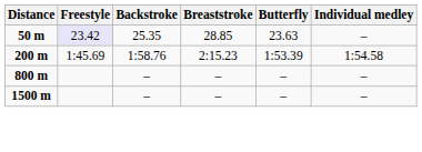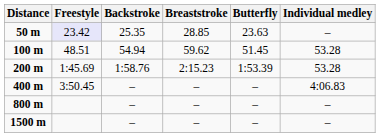 <table class="wikitable" style="text-align:center">
 <tr>
 <th>Distance</th>
 <th>Freestyle</th>
 <th>Backstroke</th>
 <th>Breaststroke</th>
 <th>Butterfly</th>
 <th>Individual medley</th>
 </tr>
 <tr>
 <td><strong>50 m</strong></td>
 <td style="background: lavender;">23.42</td>
 <td>25.35</td>
 <td>28.85</td>
 <td>23.63</td>
 <td>–</td>
 </tr>
 <tr>
+<td><strong>100 m</strong></td>
+<td>48.51</td>
+<td>54.94</td>
+<td>59.62</td>
+<td>51.45</td>
+<td>53.28</td>
+</tr>
+<tr>
 <td><strong>200 m</strong></td>
 <td>1:45.69</td>
 <td>1:58.76</td>
 <td>2:15.23</td>
 <td>1:53.39</td>
-<td>1:54.58</td>
+<td>53.28</td>
+</tr>
+<tr>
+<td><strong>400 m</strong></td>
+<td>3:50.45</td>
+<td>–</td>
+<td>–</td>
+<td>–</td>
+<td>4:06.83</td>
 </tr>
 <tr>
 <td><strong>800 m</strong></td>
 <td></td>
 <td>–</td>
 <td>–</td>
 <td>–</td>
 <td>–</td>
 </tr>
 <tr>
 <td><strong>1500 m</strong></td>
 <td></td>
 <td>–</td>
 <td>–</td>
 <td>–</td>
 <td>–</td>
 </tr>
 </table>
